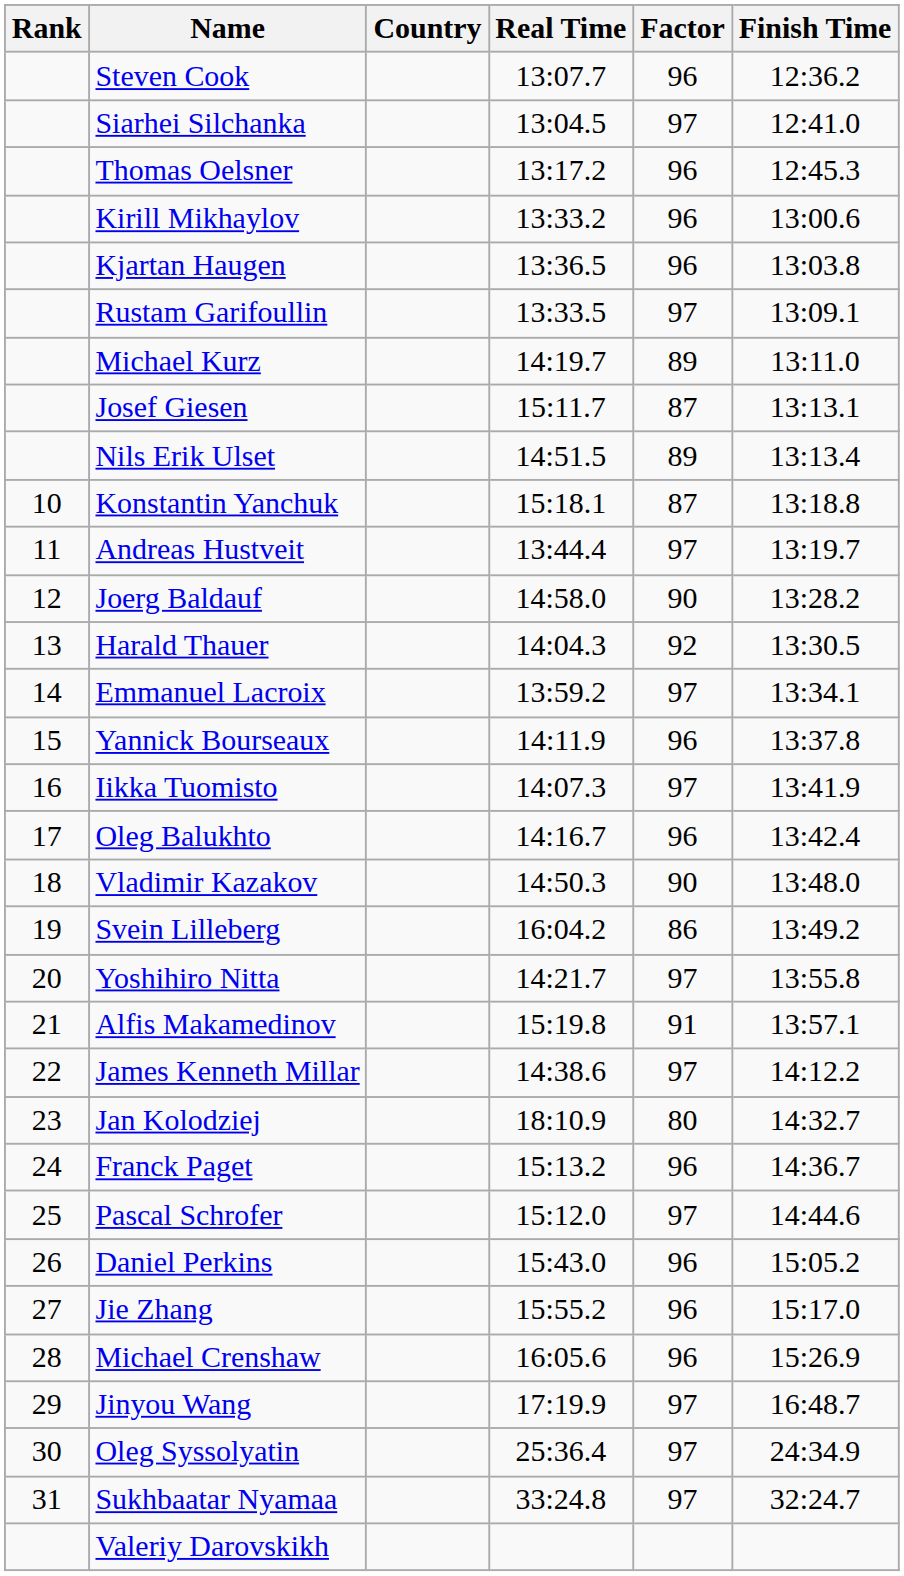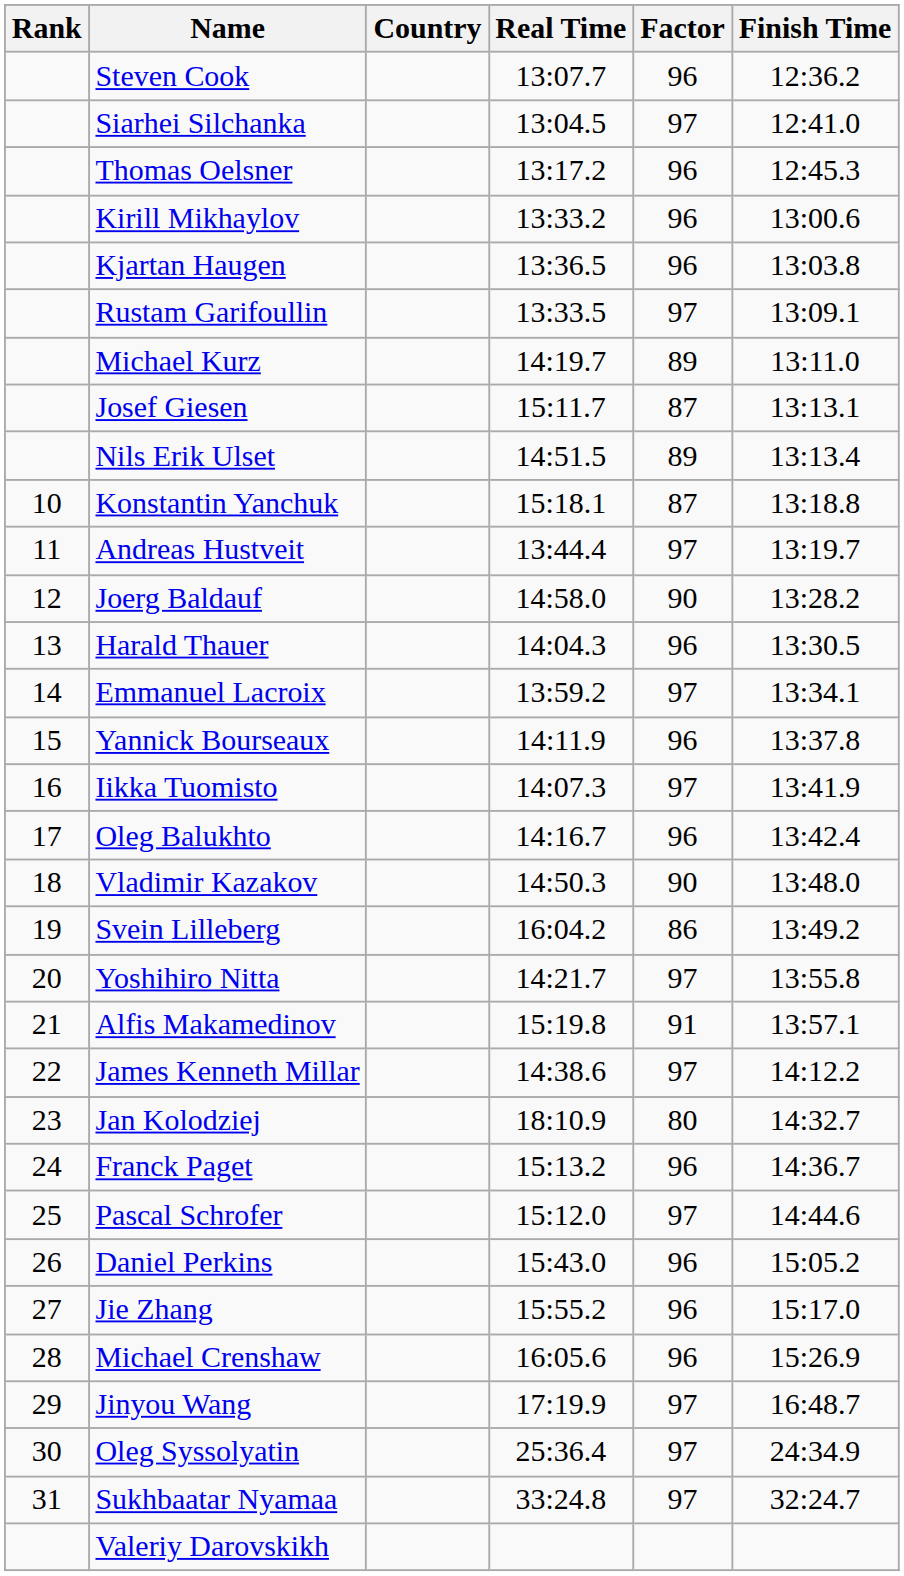 <table class="wikitable sortable" style="text-align:center">
 <tr>
 <th>Rank</th>
 <th>Name</th>
 <th>Country</th>
 <th>Real Time</th>
 <th>Factor</th>
 <th>Finish Time</th>
 </tr>
 <tr>
 <td></td>
 <td align=left><a href='#'>Steven Cook</a></td>
 <td align=left></td>
 <td>13:07.7</td>
 <td>96</td>
 <td>12:36.2</td>
 </tr>
 <tr>
 <td></td>
 <td align=left><a href='#'>Siarhei Silchanka</a></td>
 <td align=left></td>
 <td>13:04.5</td>
 <td>97</td>
 <td>12:41.0</td>
 </tr>
 <tr>
 <td></td>
 <td align=left><a href='#'>Thomas Oelsner</a></td>
 <td align=left></td>
 <td>13:17.2</td>
 <td>96</td>
 <td>12:45.3</td>
 </tr>
 <tr>
 <td></td>
 <td align=left><a href='#'>Kirill Mikhaylov</a></td>
 <td align=left></td>
 <td>13:33.2</td>
 <td>96</td>
 <td>13:00.6</td>
 </tr>
 <tr>
 <td></td>
 <td align=left><a href='#'>Kjartan Haugen</a></td>
 <td align=left></td>
 <td>13:36.5</td>
 <td>96</td>
 <td>13:03.8</td>
 </tr>
 <tr>
 <td></td>
 <td align=left><a href='#'>Rustam Garifoullin</a></td>
 <td align=left></td>
 <td>13:33.5</td>
 <td>97</td>
 <td>13:09.1</td>
 </tr>
 <tr>
 <td></td>
 <td align=left><a href='#'>Michael Kurz</a></td>
 <td align=left></td>
 <td>14:19.7</td>
 <td>89</td>
 <td>13:11.0</td>
 </tr>
 <tr>
 <td></td>
 <td align=left><a href='#'>Josef Giesen</a></td>
 <td align=left></td>
 <td>15:11.7</td>
 <td>87</td>
 <td>13:13.1</td>
 </tr>
 <tr>
 <td></td>
 <td align=left><a href='#'>Nils Erik Ulset</a></td>
 <td align=left></td>
 <td>14:51.5</td>
 <td>89</td>
 <td>13:13.4</td>
 </tr>
 <tr>
 <td>10</td>
 <td align=left><a href='#'>Konstantin Yanchuk</a></td>
 <td align=left></td>
 <td>15:18.1</td>
 <td>87</td>
 <td>13:18.8</td>
 </tr>
 <tr>
 <td>11</td>
 <td align=left><a href='#'>Andreas Hustveit</a></td>
 <td align=left></td>
 <td>13:44.4</td>
 <td>97</td>
 <td>13:19.7</td>
 </tr>
 <tr>
 <td>12</td>
 <td align=left><a href='#'>Joerg Baldauf</a></td>
 <td align=left></td>
 <td>14:58.0</td>
 <td>90</td>
 <td>13:28.2</td>
 </tr>
 <tr>
 <td>13</td>
 <td align=left><a href='#'>Harald Thauer</a></td>
 <td align=left></td>
 <td>14:04.3</td>
-<td>92</td>
+<td>96</td>
 <td>13:30.5</td>
 </tr>
 <tr>
 <td>14</td>
 <td align=left><a href='#'>Emmanuel Lacroix</a></td>
 <td align=left></td>
 <td>13:59.2</td>
 <td>97</td>
 <td>13:34.1</td>
 </tr>
 <tr>
 <td>15</td>
 <td align=left><a href='#'>Yannick Bourseaux</a></td>
 <td align=left></td>
 <td>14:11.9</td>
 <td>96</td>
 <td>13:37.8</td>
 </tr>
 <tr>
 <td>16</td>
 <td align=left><a href='#'>Iikka Tuomisto</a></td>
 <td align=left></td>
 <td>14:07.3</td>
 <td>97</td>
 <td>13:41.9</td>
 </tr>
 <tr>
 <td>17</td>
 <td align=left><a href='#'>Oleg Balukhto</a></td>
 <td align=left></td>
 <td>14:16.7</td>
 <td>96</td>
 <td>13:42.4</td>
 </tr>
 <tr>
 <td>18</td>
 <td align=left><a href='#'>Vladimir Kazakov</a></td>
 <td align=left></td>
 <td>14:50.3</td>
 <td>90</td>
 <td>13:48.0</td>
 </tr>
 <tr>
 <td>19</td>
 <td align=left><a href='#'>Svein Lilleberg</a></td>
 <td align=left></td>
 <td>16:04.2</td>
 <td>86</td>
 <td>13:49.2</td>
 </tr>
 <tr>
 <td>20</td>
 <td align=left><a href='#'>Yoshihiro Nitta</a></td>
 <td align=left></td>
 <td>14:21.7</td>
 <td>97</td>
 <td>13:55.8</td>
 </tr>
 <tr>
 <td>21</td>
 <td align=left><a href='#'>Alfis Makamedinov</a></td>
 <td align=left></td>
 <td>15:19.8</td>
 <td>91</td>
 <td>13:57.1</td>
 </tr>
 <tr>
 <td>22</td>
 <td align=left><a href='#'>James Kenneth Millar</a></td>
 <td align=left></td>
 <td>14:38.6</td>
 <td>97</td>
 <td>14:12.2</td>
 </tr>
 <tr>
 <td>23</td>
 <td align=left><a href='#'>Jan Kolodziej</a></td>
 <td align=left></td>
 <td>18:10.9</td>
 <td>80</td>
 <td>14:32.7</td>
 </tr>
 <tr>
 <td>24</td>
 <td align=left><a href='#'>Franck Paget</a></td>
 <td align=left></td>
 <td>15:13.2</td>
 <td>96</td>
 <td>14:36.7</td>
 </tr>
 <tr>
 <td>25</td>
 <td align=left><a href='#'>Pascal Schrofer</a></td>
 <td align=left></td>
 <td>15:12.0</td>
 <td>97</td>
 <td>14:44.6</td>
 </tr>
 <tr>
 <td>26</td>
 <td align=left><a href='#'>Daniel Perkins</a></td>
 <td align=left></td>
 <td>15:43.0</td>
 <td>96</td>
 <td>15:05.2</td>
 </tr>
 <tr>
 <td>27</td>
 <td align=left><a href='#'>Jie Zhang</a></td>
 <td align=left></td>
 <td>15:55.2</td>
 <td>96</td>
 <td>15:17.0</td>
 </tr>
 <tr>
 <td>28</td>
 <td align=left><a href='#'>Michael Crenshaw</a></td>
 <td align=left></td>
 <td>16:05.6</td>
 <td>96</td>
 <td>15:26.9</td>
 </tr>
 <tr>
 <td>29</td>
 <td align=left><a href='#'>Jinyou Wang</a></td>
 <td align=left></td>
 <td>17:19.9</td>
 <td>97</td>
 <td>16:48.7</td>
 </tr>
 <tr>
 <td>30</td>
 <td align=left><a href='#'>Oleg Syssolyatin</a></td>
 <td align=left></td>
 <td>25:36.4</td>
 <td>97</td>
 <td>24:34.9</td>
 </tr>
 <tr>
 <td>31</td>
 <td align=left><a href='#'>Sukhbaatar Nyamaa</a></td>
 <td align=left></td>
 <td>33:24.8</td>
 <td>97</td>
 <td>32:24.7</td>
 </tr>
 <tr>
 <td></td>
 <td align=left><a href='#'>Valeriy Darovskikh</a></td>
 <td align=left></td>
 <td></td>
 <td></td>
 <td></td>
 </tr>
 </table>
